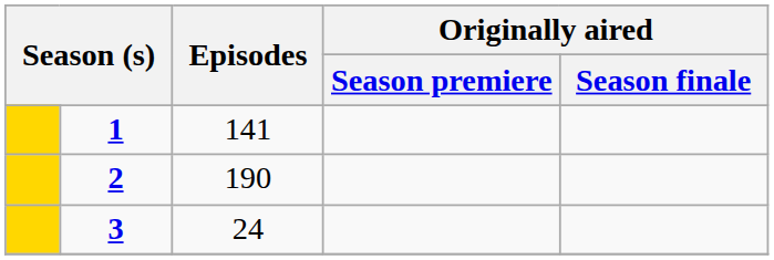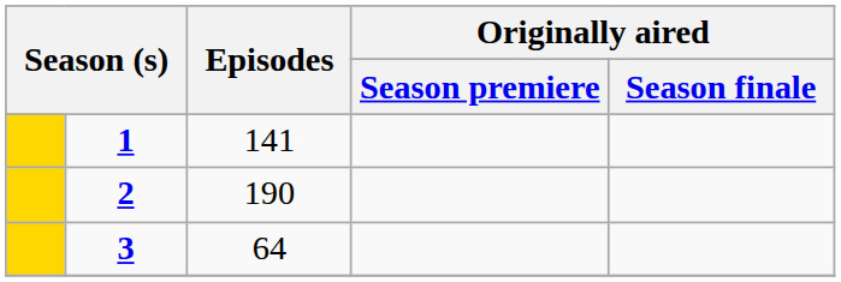 <table class="wikitable" style="text-align: center;">
 <tr>
 <th style="padding: 0 8px;" colspan="2" rowspan="2">Season (s)</th>
 <th style="padding: 0 8px;" rowspan="2">Episodes</th>
 <th colspan="2">Originally aired</th>
 </tr>
 <tr>
 <th><a href='#'>Season premiere</a></th>
 <th style="padding: 0 8px;"><a href='#'>Season finale</a></th>
 </tr>
 <tr>
 <td style="background:#FFD700;"></td>
 <td><strong><a href='#'>1</a></strong></td>
 <td>141</td>
 <td style="padding: 0 8px;"></td>
 <td style="padding: 0 8px;"></td>
 </tr>
 <tr>
 <td style="background:#FFD700;"></td>
 <td><strong><a href='#'>2</a></strong></td>
 <td>190</td>
 <td style="padding: 0 8px;"></td>
 <td style="padding: 0 8px;"></td>
 </tr>
 <tr>
 <td style="background:#FFD700;"></td>
 <td><strong><a href='#'>3</a></strong></td>
-<td>24</td>
+<td>64</td>
 <td style="padding: 0 8px;"></td>
 <td style="padding: 0 8px;"></td>
 </tr>
 <tr>
 </tr>
 </table>
